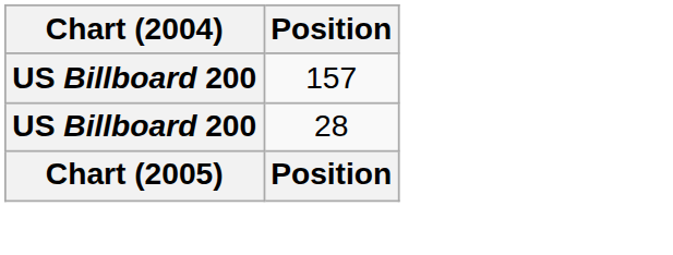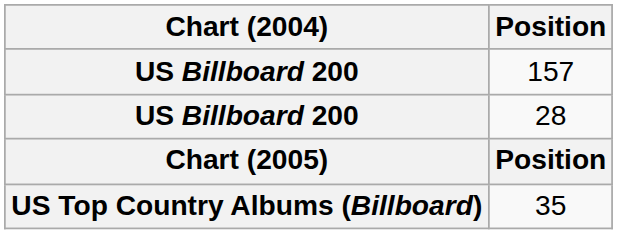 <table class="wikitable plainrowheaders" style="text-align:center">
 <tr>
 <th scope="col">Chart (2004)</th>
 <th scope="col">Position</th>
 </tr>
 <tr>
 <th scope="row">US <em>Billboard</em> 200</th>
 <td>157</td>
 </tr>
 <tr>
 <th scope="row">US <em>Billboard</em> 200</th>
 <td>28</td>
 </tr>
 <tr>
 <th scope="col">Chart (2005)</th>
 <th scope="col">Position</th>
 </tr>
+<tr>
+<th scope="row">US Top Country Albums (<em>Billboard</em>)</th>
+<td>35</td>
+</tr>
 </table>
